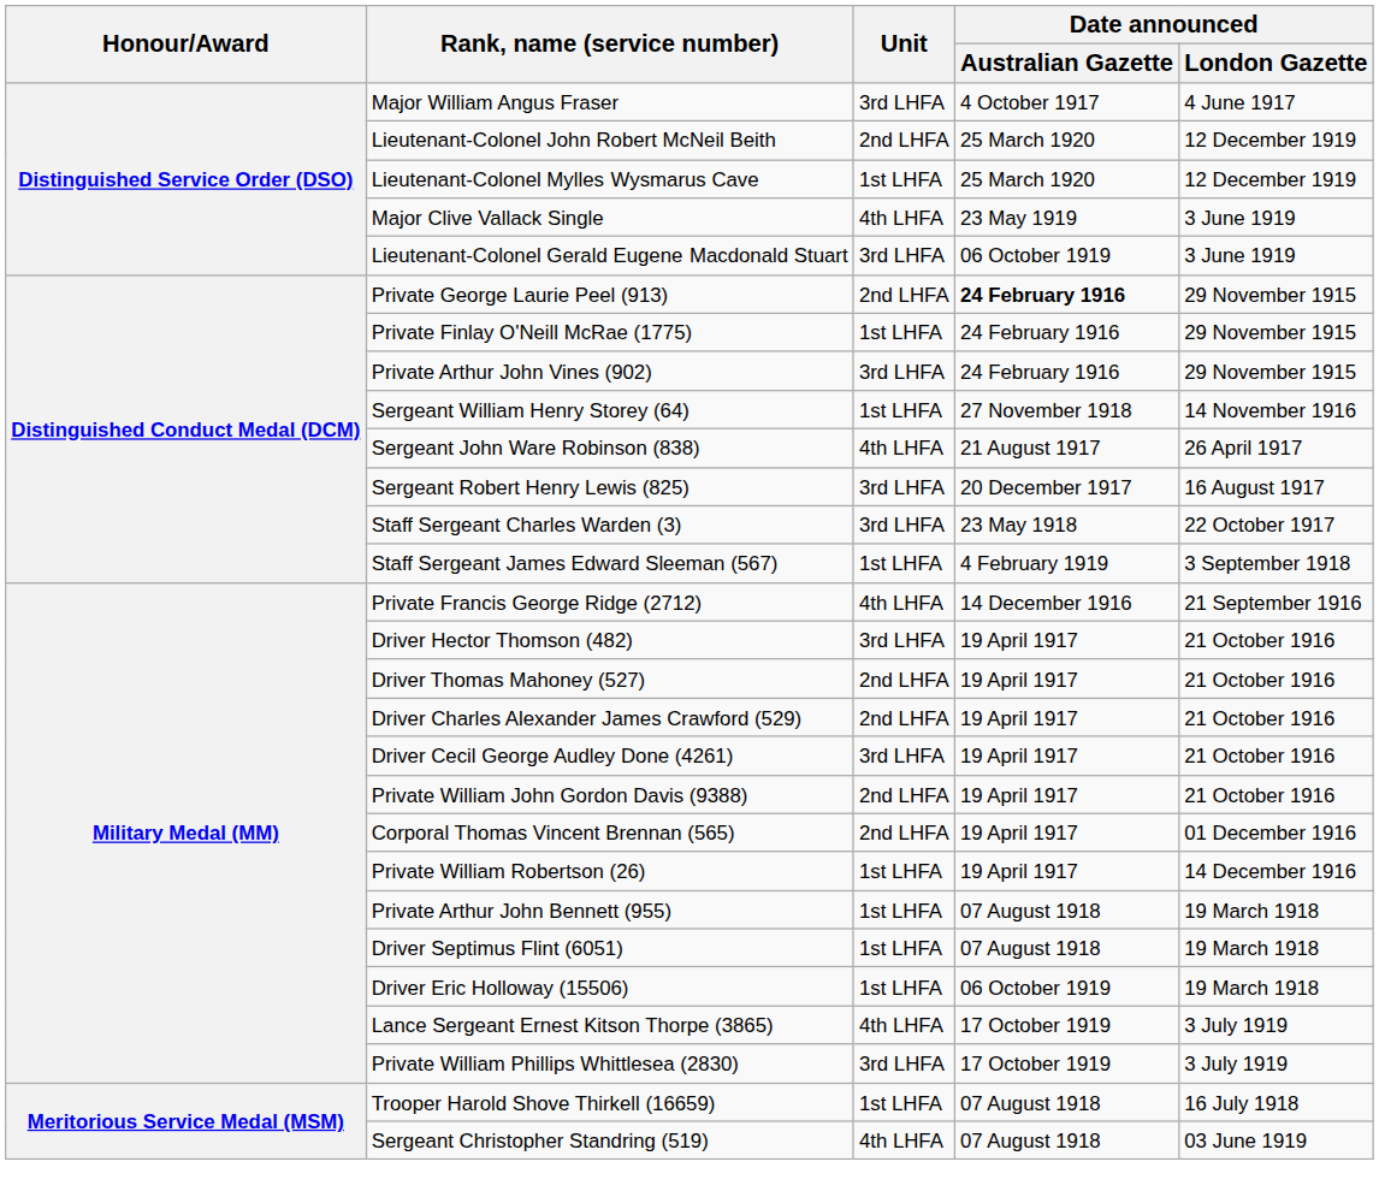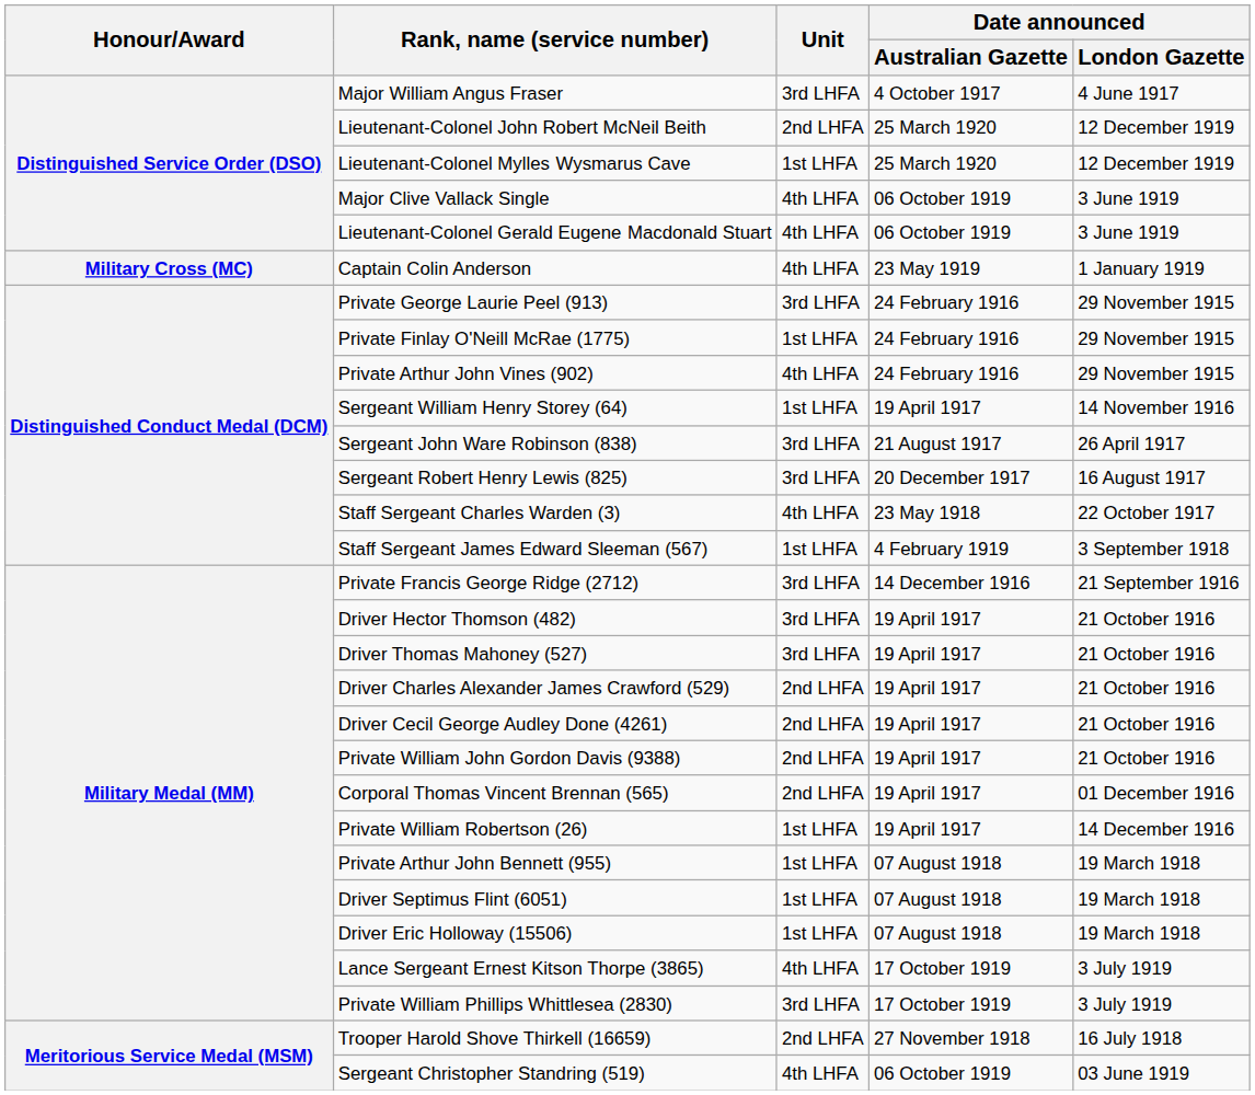 <table class="wikitable">
 <tr>
 <th rowspan="2" style="border-color:inherit;">Honour/Award</th>
 <th rowspan="2" style="border-color:inherit;">Rank, name (service number)</th>
 <th rowspan="2" style="border-color:inherit;">Unit</th>
 <th colspan="2" style="text-align:center;">Date announced</th>
 </tr>
 <tr>
 <th style="text-align:center;"><strong>Australian Gazette</strong></th>
 <th style="text-align:center;"><strong>London Gazette</strong></th>
 </tr>
 <tr>
 <th rowspan="5" style="border-color:inherit;"><a href='#'><small>Distinguished Service Order (DSO)</small></a><br></th>
 <td style="vertical-align:bottom;"><small>Major William Angus Fraser</small></td>
 <td style="vertical-align:bottom;"><small>3rd LHFA</small></td>
 <td style="vertical-align:bottom;"><small>4 October 1917</small></td>
 <td style="vertical-align:bottom;"><small>4 June 1917</small></td>
 </tr>
 <tr>
 <td style="vertical-align:bottom;"><small>Lieutenant-Colonel John Robert McNeil Beith</small></td>
 <td style="vertical-align:bottom;"><small>2nd LHFA</small></td>
 <td style="vertical-align:bottom;"><small>25 March 1920</small></td>
 <td style="vertical-align:bottom;"><small>12 December 1919</small></td>
 </tr>
 <tr>
 <td style="vertical-align:bottom;"><small>Lieutenant-Colonel Mylles</small> <small>Wysmarus Cave</small></td>
 <td style="vertical-align:bottom;"><small>1st LHFA</small></td>
 <td style="vertical-align:bottom;"><small>25 March 1920</small></td>
 <td style="vertical-align:bottom;"><small>12 December 1919</small></td>
 </tr>
 <tr>
 <td style="vertical-align:bottom;"><small>Major Clive Vallack Single</small></td>
 <td style="vertical-align:bottom;"><small>4th LHFA</small></td>
-<td style="vertical-align:bottom;"><small>23 May 1919</small></td>
+<td style="vertical-align:bottom;"><small>06 October 1919</small></td>
 <td style="vertical-align:bottom;"><small>3 June 1919</small></td>
 </tr>
 <tr>
 <td style="vertical-align:bottom;"><small>Lieutenant-Colonel Gerald Eugene</small> <small>Macdonald Stuart</small></td>
-<td style="vertical-align:bottom;"><small>3rd LHFA</small></td>
+<td style="vertical-align:bottom;"><small>4th LHFA</small></td>
 <td style="vertical-align:bottom;"><small>06 October 1919</small></td>
 <td style="vertical-align:bottom;"><small>3 June 1919</small></td>
 </tr>
 <tr>
+<th style="border-color:inherit;"><a href='#'><small>Military Cross (MC)</small></a><br></th>
+<td style="border-color:inherit;"><small>Captain Colin Anderson</small></td>
+<td><small>4th LHFA</small></td>
+<td style="vertical-align:bottom;"><small>23 May 1919</small></td>
+<td><small>1 January 1919</small></td>
+</tr>
+<tr>
 <th rowspan="8" style="border-color:inherit;"><a href='#'><small>Distinguished Conduct Medal (DCM)</small></a><br></th>
 <td style="vertical-align:bottom;"><small>Private George Laurie Peel (913)</small></td>
-<td><small>2nd LHFA</small></td>
-<td style="vertical-align:bottom;"><strong><small>24 February 1916</small></strong></td>
+<td><small>3rd LHFA</small></td>
+<td style="vertical-align:bottom;"><small>24 February 1916</small></td>
 <td style="vertical-align:bottom;"><small>29 November 1915</small></td>
 </tr>
 <tr>
 <td style="vertical-align:bottom;"><small>Private Finlay O'Neill McRae (1775)</small></td>
 <td><small>1st LHFA</small></td>
 <td style="vertical-align:bottom;"><small>24 February 1916</small></td>
 <td style="vertical-align:bottom;"><small>29 November 1915</small></td>
 </tr>
 <tr>
 <td style="vertical-align:bottom;"><small>Private Arthur John Vines (902)</small></td>
-<td><small>3rd LHFA</small></td>
+<td><small>4th LHFA</small></td>
 <td style="vertical-align:bottom;"><small>24 February 1916</small></td>
 <td style="vertical-align:bottom;"><small>29 November 1915</small></td>
 </tr>
 <tr>
 <td style="vertical-align:bottom;"><small>Sergeant William Henry Storey (64)</small></td>
 <td><small>1st LHFA</small></td>
-<td style="vertical-align:bottom;"><small>27 November 1918</small></td>
+<td style="vertical-align:bottom;"><small>19 April 1917</small></td>
 <td style="vertical-align:bottom;"><small>14 November 1916</small></td>
 </tr>
 <tr>
 <td style="vertical-align:bottom;"><small>Sergeant John Ware Robinson (838)</small></td>
-<td><small>4th LHFA</small></td>
+<td><small>3rd LHFA</small></td>
 <td style="vertical-align:bottom;"><small>21 August 1917</small></td>
 <td style="vertical-align:bottom;"><small>26 April 1917</small></td>
 </tr>
 <tr>
 <td style="vertical-align:bottom;"><small>Sergeant Robert Henry Lewis (825)</small></td>
 <td><small>3rd LHFA</small></td>
 <td style="vertical-align:bottom;"><small>20 December 1917</small></td>
 <td style="vertical-align:bottom;"><small>16 August 1917</small></td>
 </tr>
 <tr>
 <td style="vertical-align:bottom;"><small>Staff Sergeant Charles Warden (3)</small></td>
-<td><small>3rd LHFA</small></td>
+<td><small>4th LHFA</small></td>
 <td style="vertical-align:bottom;"><small>23 May 1918</small></td>
 <td style="vertical-align:bottom;"><small>22 October 1917</small></td>
 </tr>
 <tr>
 <td style="vertical-align:bottom;"><small>Staff Sergeant James Edward Sleeman (567)</small></td>
 <td><small>1st LHFA</small></td>
 <td style="vertical-align:bottom;"><small>4 February 1919</small></td>
 <td style="vertical-align:bottom;"><small>3 September 1918</small></td>
 </tr>
 <tr>
 <th rowspan="13"><a href='#'><small>Military Medal (MM)</small></a><br></th>
 <td style="vertical-align:bottom;"><small>Private Francis George Ridge (2712)</small></td>
-<td style="vertical-align:bottom;"><small>4th LHFA</small></td>
+<td style="vertical-align:bottom;"><small>3rd LHFA</small></td>
 <td style="vertical-align:bottom;"><small>14 December 1916</small></td>
 <td style="vertical-align:bottom;"><small>21 September 1916</small></td>
 </tr>
 <tr>
 <td style="vertical-align:bottom;"><small>Driver Hector Thomson (482)</small></td>
 <td><small>3rd LHFA</small></td>
 <td style="vertical-align:bottom;"><small>19 April 1917</small></td>
 <td style="vertical-align:bottom;"><small>21 October 1916</small></td>
 </tr>
 <tr>
 <td style="vertical-align:bottom;"><small>Driver Thomas Mahoney (527)</small></td>
-<td><small>2nd LHFA</small></td>
+<td><small>3rd LHFA</small></td>
 <td style="vertical-align:bottom;"><small>19 April 1917</small></td>
 <td style="vertical-align:bottom;"><small>21 October 1916</small></td>
 </tr>
 <tr>
 <td style="vertical-align:bottom;"><small>Driver Charles Alexander James Crawford (529)</small></td>
 <td><small>2nd LHFA</small></td>
 <td style="vertical-align:bottom;"><small>19 April 1917</small></td>
 <td style="vertical-align:bottom;"><small>21 October 1916</small></td>
 </tr>
 <tr>
 <td style="vertical-align:bottom;"><small>Driver Cecil George Audley Done (4261)</small></td>
-<td><small>3rd LHFA</small></td>
+<td><small>2nd LHFA</small></td>
 <td style="vertical-align:bottom;"><small>19 April 1917</small></td>
 <td style="vertical-align:bottom;"><small>21 October 1916</small></td>
 </tr>
 <tr>
 <td style="vertical-align:bottom;"><small>Private William John Gordon Davis (9388)</small></td>
 <td><small>2nd LHFA</small></td>
 <td style="vertical-align:bottom;"><small>19 April 1917</small></td>
 <td style="vertical-align:bottom;"><small>21 October 1916</small></td>
 </tr>
 <tr>
 <td style="vertical-align:bottom;"><small>Corporal Thomas Vincent Brennan (565)</small></td>
 <td><small>2nd LHFA</small></td>
 <td style="vertical-align:bottom;"><small>19 April 1917</small></td>
 <td style="vertical-align:bottom;"><small>01 December 1916</small></td>
 </tr>
 <tr>
 <td style="vertical-align:bottom;"><small>Private William Robertson (26)</small></td>
 <td><small>1st LHFA</small></td>
 <td style="vertical-align:bottom;"><small>19 April 1917</small></td>
 <td style="vertical-align:bottom;"><small>14 December 1916</small></td>
 </tr>
 <tr>
 <td style="vertical-align:bottom;"><small>Private Arthur John Bennett (955)</small></td>
 <td><small>1st LHFA</small></td>
 <td style="vertical-align:bottom;"><small>07 August 1918</small></td>
 <td style="vertical-align:bottom;"><small>19 March 1918</small></td>
 </tr>
 <tr>
 <td style="vertical-align:bottom;"><small>Driver Septimus Flint (6051)</small></td>
 <td><small>1st LHFA</small></td>
 <td style="vertical-align:bottom;"><small>07 August 1918</small></td>
 <td style="vertical-align:bottom;"><small>19 March 1918</small></td>
 </tr>
 <tr>
 <td style="vertical-align:bottom;"><small>Driver Eric Holloway (15506)</small></td>
 <td style="vertical-align:bottom;"><small>1st LHFA</small></td>
-<td style="vertical-align:bottom;"><small>06 October 1919</small></td>
+<td style="vertical-align:bottom;"><small>07 August 1918</small></td>
 <td style="vertical-align:bottom;"><small>19 March 1918</small></td>
 </tr>
 <tr>
 <td style="vertical-align:bottom;"><small>Lance Sergeant Ernest Kitson Thorpe (3865)</small></td>
 <td style="vertical-align:bottom;"><small>4th LHFA</small></td>
 <td style="vertical-align:bottom;"><small>17 October 1919</small></td>
 <td style="vertical-align:bottom;"><small>3 July 1919</small></td>
 </tr>
 <tr>
 <td style="vertical-align:bottom;"><small>Private William Phillips Whittlesea (2830)</small></td>
 <td><small>3rd LHFA</small></td>
 <td style="vertical-align:bottom;"><small>17 October 1919</small></td>
 <td style="vertical-align:bottom;"><small>3 July 1919</small></td>
 </tr>
 <tr>
 <th rowspan="2"><a href='#'><small>Meritorious Service Medal (MSM)</small></a><br></th>
 <td style="vertical-align:bottom;"><small>Trooper Harold Shove Thirkell (16659)</small></td>
-<td><small>1st LHFA</small></td>
-<td style="vertical-align:bottom;"><small>07 August 1918</small></td>
+<td><small>2nd LHFA</small></td>
+<td style="vertical-align:bottom;"><small>27 November 1918</small></td>
 <td style="vertical-align:bottom;"><small>16 July 1918</small></td>
 </tr>
 <tr>
 <td style="vertical-align:bottom;"><small>Sergeant Christopher Standring (519)</small></td>
 <td><small>4th LHFA</small></td>
-<td style="vertical-align:bottom;"><small>07 August 1918</small></td>
+<td style="vertical-align:bottom;"><small>06 October 1919</small></td>
 <td style="vertical-align:bottom;"><small>03 June 1919</small></td>
 </tr>
 </table>
